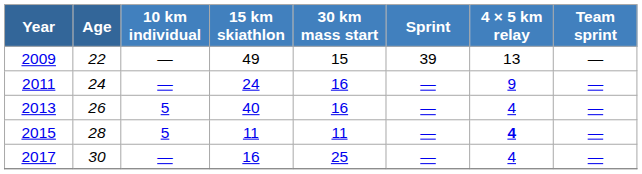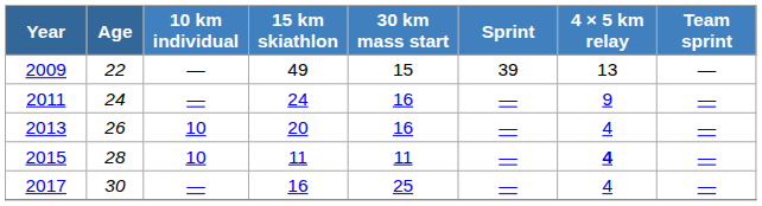 <table class="wikitable" style="font-size:95%; text-align:center; border:grey solid 1px; border-collapse:collapse; background:#ffffff;">
 <tr>
 <th style="background-color:#369; color:white; width:60px;"> Year </th>
 <th style="background-color:#369; color:white; width:40px;"> Age </th>
 <th style="background-color:#4180be; color:white; width:75px;"> 10 km <br> individual </th>
 <th style="background-color:#4180be; color:white; width:75px;"> 15 km <br> skiathlon </th>
 <th style="background-color:#4180be; color:white; width:75px;"> 30 km <br> mass start </th>
 <th style="background-color:#4180be; color:white; width:75px;"> Sprint </th>
 <th style="background-color:#4180be; color:white; width:75px;"> 4 × 5 km <br> relay </th>
 <th style="background-color:#4180be; color:white; width:75px;"> Team <br> sprint </th>
 </tr>
 <tr>
 <td><a href='#'>2009</a></td>
 <td><em>22</em></td>
 <td>—</td>
 <td>49</td>
 <td>15</td>
 <td>39</td>
 <td>13</td>
 <td>—</td>
 </tr>
 <tr>
 <td><a href='#'>2011</a></td>
 <td><em>24</em></td>
 <td><a href='#'>—</a></td>
 <td><a href='#'>24</a></td>
 <td><a href='#'>16</a></td>
 <td><a href='#'>—</a></td>
 <td><a href='#'>9</a></td>
 <td><a href='#'>—</a></td>
 </tr>
 <tr>
 <td><a href='#'>2013</a></td>
 <td><em>26</em></td>
-<td><a href='#'>5</a></td>
-<td><a href='#'>40</a></td>
+<td><a href='#'>10</a></td>
+<td><a href='#'>20</a></td>
 <td><a href='#'>16</a></td>
 <td><a href='#'>—</a></td>
 <td><a href='#'>4</a></td>
 <td><a href='#'>—</a></td>
 </tr>
 <tr>
 <td><a href='#'>2015</a></td>
 <td><em>28</em></td>
-<td><a href='#'>5</a></td>
+<td><a href='#'>10</a></td>
 <td><a href='#'>11</a></td>
 <td><a href='#'>11</a></td>
 <td><a href='#'>—</a></td>
 <td><strong><a href='#'>4</a></strong></td>
 <td><a href='#'>—</a></td>
 </tr>
 <tr>
 <td><a href='#'>2017</a></td>
 <td><em>30</em></td>
 <td><a href='#'>—</a></td>
 <td><a href='#'>16</a></td>
 <td><a href='#'>25</a></td>
 <td><a href='#'>—</a></td>
 <td><a href='#'>4</a></td>
 <td><a href='#'>—</a></td>
 </tr>
 <tr>
 </tr>
 </table>
